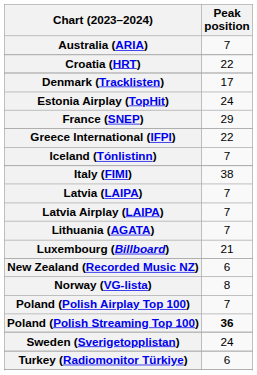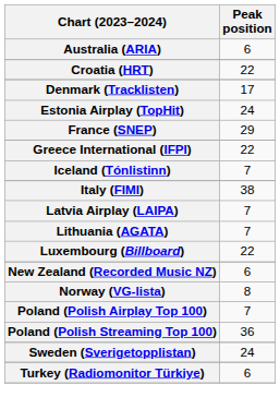 <table class="wikitable sortable plainrowheaders" style="text-align:center">
 <tr>
 <th scope="col">Chart (2023–2024)</th>
 <th scope="col">Peak<br>position</th>
 </tr>
 <tr>
 <th scope="row">Australia (<a href='#'>ARIA</a>)</th>
-<td>7</td>
+<td>6</td>
 </tr>
 <tr>
 </tr>
 <tr>
 </tr>
 <tr>
 </tr>
 <tr>
 </tr>
 <tr>
 </tr>
 <tr>
 </tr>
 <tr>
 <th scope="row">Croatia (<a href='#'>HRT</a>)</th>
 <td>22</td>
 </tr>
 <tr>
 </tr>
 <tr>
 <th scope="row">Denmark (<a href='#'>Tracklisten</a>)</th>
 <td>17</td>
 </tr>
 <tr>
 <th scope="row">Estonia Airplay (<a href='#'>TopHit</a>)</th>
 <td>24</td>
 </tr>
 <tr>
 <th scope="row">France (<a href='#'>SNEP</a>)</th>
 <td>29</td>
 </tr>
 <tr>
 </tr>
 <tr>
 </tr>
 <tr>
 <th scope="row">Greece International (<a href='#'>IFPI</a>)</th>
 <td>22</td>
 </tr>
 <tr>
 <th scope="row">Iceland (<a href='#'>Tónlistinn</a>)</th>
 <td>7</td>
 </tr>
 <tr>
 </tr>
 <tr>
 <th scope="row">Italy (<a href='#'>FIMI</a>)</th>
 <td>38</td>
 </tr>
 <tr>
-<th scope="row">Latvia (<a href='#'>LAIPA</a>)</th>
-<td>7</td>
-</tr>
-<tr>
 <th scope="row">Latvia Airplay (<a href='#'>LAIPA</a>)</th>
 <td>7</td>
 </tr>
 <tr>
 <th scope="row">Lithuania (<a href='#'>AGATA</a>)</th>
 <td>7</td>
 </tr>
 <tr>
 <th scope="row">Luxembourg (<em><a href='#'>Billboard</a></em>)</th>
-<td>21</td>
+<td>22</td>
 </tr>
 <tr>
 </tr>
 <tr>
 </tr>
 <tr>
 <th scope="row">New Zealand (<a href='#'>Recorded Music NZ</a>)</th>
 <td>6</td>
 </tr>
 <tr>
 <th scope="row">Norway (<a href='#'>VG-lista</a>)</th>
 <td>8</td>
 </tr>
 <tr>
 <th scope="row">Poland (<a href='#'>Polish Airplay Top 100</a>)</th>
 <td>7</td>
 </tr>
 <tr>
 <th scope="row">Poland (<a href='#'>Polish Streaming Top 100</a>)</th>
-<td><strong>36</strong></td>
+<td>36</td>
 </tr>
 <tr>
 </tr>
 <tr>
 </tr>
 <tr>
 </tr>
 <tr>
 <th scope="row">Sweden (<a href='#'>Sverigetopplistan</a>)</th>
 <td>24</td>
 </tr>
 <tr>
 </tr>
 <tr>
 <th scope="row">Turkey (<a href='#'>Radiomonitor Türkiye</a>)</th>
 <td>6</td>
 </tr>
 <tr>
 </tr>
 <tr>
 </tr>
 <tr>
 </tr>
 <tr>
 </tr>
 <tr>
 </tr>
 <tr>
 </tr>
 </table>
